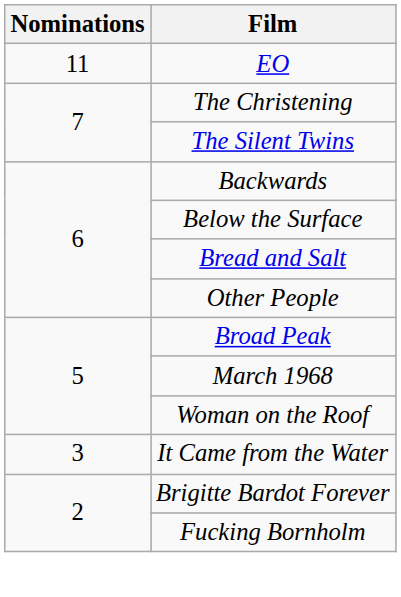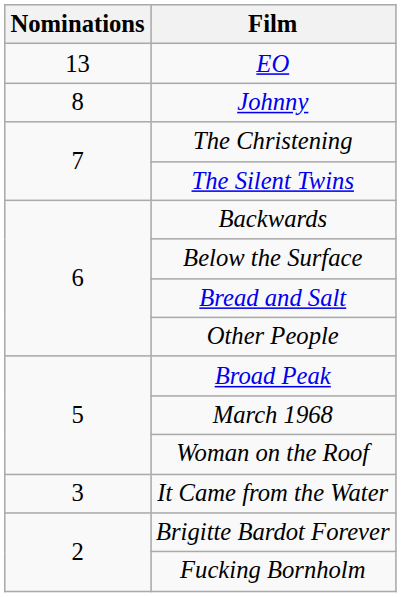 <table class="wikitable plainrowheaders" style="text-align:center;">
 <tr>
 <th scope="col" style="width:55px;">Nominations</th>
 <th scope="col" style="text-align:center;">Film</th>
 </tr>
 <tr>
-<td>11</td>
+<td>13</td>
 <td><em><a href='#'>EO</a></em></td>
+</tr>
+<tr>
+<td>8</td>
+<td><em><a href='#'>Johnny</a></em></td>
 </tr>
 <tr>
 <td rowspan="2">7</td>
 <td><em>The Christening</em></td>
 </tr>
 <tr>
 <td><em><a href='#'>The Silent Twins</a></em></td>
 </tr>
 <tr>
 <td rowspan="4">6</td>
 <td><em>Backwards</em></td>
 </tr>
 <tr>
 <td><em>Below the Surface</em></td>
 </tr>
 <tr>
 <td><em><a href='#'>Bread and Salt</a></em></td>
 </tr>
 <tr>
 <td><em>Other People</em></td>
 </tr>
 <tr>
 <td rowspan="3">5</td>
 <td><em><a href='#'>Broad Peak</a></em></td>
 </tr>
 <tr>
 <td><em>March 1968</em></td>
 </tr>
 <tr>
 <td><em>Woman on the Roof</em></td>
 </tr>
 <tr>
 <td>3</td>
 <td><em>It Came from the Water</em></td>
 </tr>
 <tr>
 <td rowspan="2">2</td>
 <td><em>Brigitte Bardot Forever</em></td>
 </tr>
 <tr>
 <td><em>Fucking Bornholm</em></td>
 </tr>
 </table>
